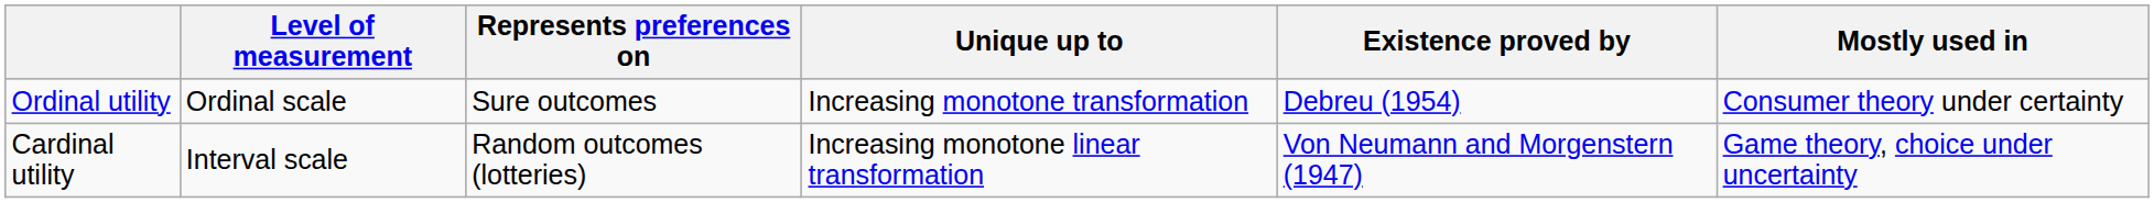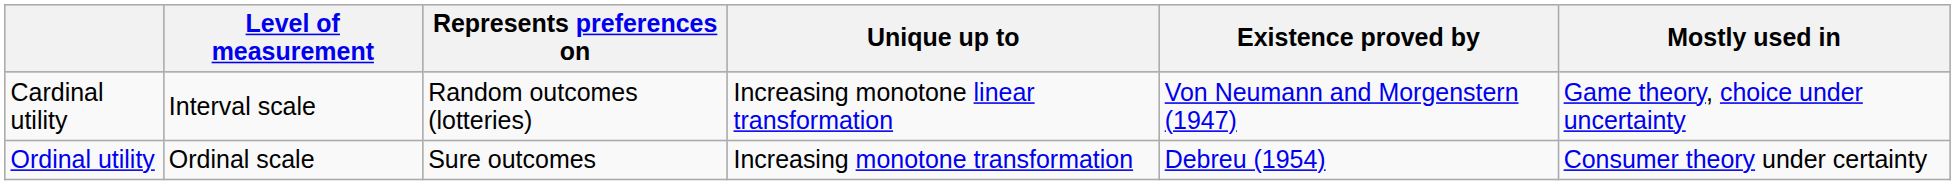 <table class="wikitable">
 <tr>
 <th></th>
 <th><a href='#'>Level of measurement</a></th>
 <th>Represents <a href='#'>preferences</a> on</th>
 <th>Unique up to</th>
 <th>Existence proved by</th>
 <th>Mostly used in</th>
 </tr>
 <tr>
+<td>Cardinal utility</td>
+<td>Interval scale</td>
+<td>Random outcomes (lotteries)</td>
+<td>Increasing monotone <a href='#'>linear transformation</a></td>
+<td><a href='#'>Von Neumann and Morgenstern (1947)</a></td>
+<td><a href='#'>Game theory</a>, <a href='#'>choice under uncertainty</a></td>
+</tr>
+<tr>
 <td><a href='#'>Ordinal utility</a></td>
 <td>Ordinal scale</td>
 <td>Sure outcomes</td>
 <td>Increasing <a href='#'>monotone transformation</a></td>
 <td><a href='#'>Debreu (1954)</a></td>
 <td><a href='#'>Consumer theory</a> under certainty</td>
 </tr>
-<tr>
-<td>Cardinal utility</td>
-<td>Interval scale</td>
-<td>Random outcomes (lotteries)</td>
-<td>Increasing monotone <a href='#'>linear transformation</a></td>
-<td><a href='#'>Von Neumann and Morgenstern (1947)</a></td>
-<td><a href='#'>Game theory</a>, <a href='#'>choice under uncertainty</a></td>
-</tr>
 </table>
